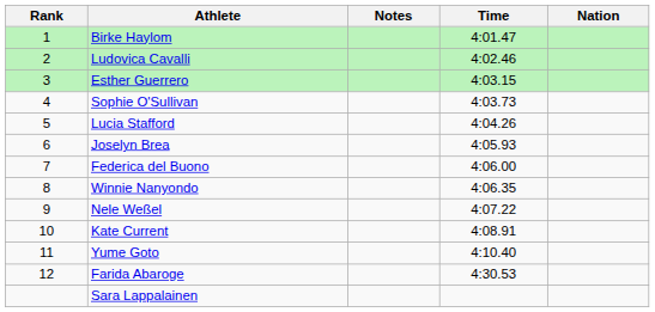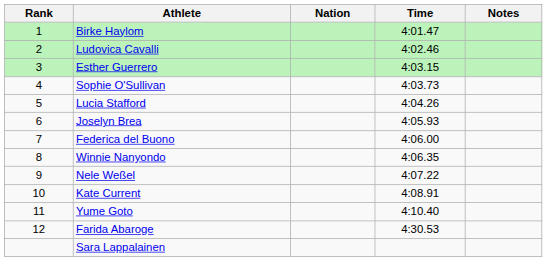 <table class="wikitable sortable" style="text-align:center;width: 60%;">
 <tr>
 <th>Rank</th>
 <th>Athlete</th>
+<th>Nation</th>
+<th>Time</th>
 <th>Notes</th>
-<th>Time</th>
-<th>Nation</th>
 </tr>
 <tr bgcolor="bbf3bb">
 <td>1</td>
 <td align="left"><a href='#'>Birke Haylom</a></td>
+<td align="left"></td>
+<td>4:01.47</td>
 <td></td>
-<td>4:01.47</td>
-<td align="left"></td>
 </tr>
 <tr bgcolor="bbf3bb">
 <td>2</td>
 <td align="left"><a href='#'>Ludovica Cavalli</a></td>
+<td align="left"></td>
+<td>4:02.46</td>
 <td></td>
-<td>4:02.46</td>
-<td align="left"></td>
 </tr>
 <tr bgcolor="bbf3bb">
 <td>3</td>
 <td align="left"><a href='#'>Esther Guerrero</a></td>
+<td align="left"></td>
+<td>4:03.15</td>
 <td></td>
-<td>4:03.15</td>
-<td align="left"></td>
 </tr>
 <tr>
 <td>4</td>
 <td align="left"><a href='#'>Sophie O'Sullivan</a></td>
+<td align="left"></td>
+<td>4:03.73</td>
 <td></td>
-<td>4:03.73</td>
-<td align="left"></td>
 </tr>
 <tr>
 <td>5</td>
 <td align="left"><a href='#'>Lucia Stafford</a></td>
+<td align="left"></td>
+<td>4:04.26</td>
 <td></td>
-<td>4:04.26</td>
-<td align="left"></td>
 </tr>
 <tr>
 <td>6</td>
 <td align="left"><a href='#'>Joselyn Brea</a></td>
+<td align="left"></td>
+<td>4:05.93</td>
 <td></td>
-<td>4:05.93</td>
-<td align="left"></td>
 </tr>
 <tr>
 <td>7</td>
 <td align="left"><a href='#'>Federica del Buono</a></td>
+<td align="left"></td>
+<td>4:06.00</td>
 <td></td>
-<td>4:06.00</td>
-<td align="left"></td>
 </tr>
 <tr>
 <td>8</td>
 <td align="left"><a href='#'>Winnie Nanyondo</a></td>
+<td align="left"></td>
+<td>4:06.35</td>
 <td></td>
-<td>4:06.35</td>
-<td align="left"></td>
 </tr>
 <tr>
 <td>9</td>
 <td align="left"><a href='#'>Nele Weßel</a></td>
+<td align="left"></td>
+<td>4:07.22</td>
 <td></td>
-<td>4:07.22</td>
-<td align="left"></td>
 </tr>
 <tr>
 <td>10</td>
 <td align="left"><a href='#'>Kate Current</a></td>
+<td align="left"></td>
+<td>4:08.91</td>
 <td></td>
-<td>4:08.91</td>
-<td align="left"></td>
 </tr>
 <tr>
 <td>11</td>
 <td align="left"><a href='#'>Yume Goto</a></td>
+<td align="left"></td>
+<td>4:10.40</td>
 <td></td>
-<td>4:10.40</td>
-<td align="left"></td>
 </tr>
 <tr>
 <td>12</td>
 <td align="left"><a href='#'>Farida Abaroge</a></td>
+<td align="left"></td>
+<td>4:30.53</td>
 <td></td>
-<td>4:30.53</td>
-<td align="left"></td>
 </tr>
 <tr>
 <td></td>
 <td align="left"><a href='#'>Sara Lappalainen</a></td>
+<td align="left"></td>
 <td></td>
 <td></td>
-<td align="left"></td>
 </tr>
 </table>
